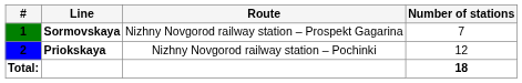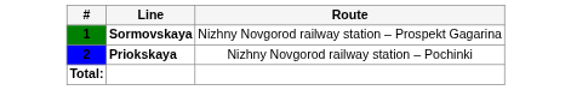 <table border="1" cellpadding="3" style="margin: 0px auto 10px; border-collapse: collapse; text-align: center;">
 <tr>
 <th style="background: whitesmoke;">#</th>
 <th style="background: whitesmoke;">Line</th>
 <th style="background: whitesmoke;">Route</th>
-<th style="background: whitesmoke;">Number of stations<br></th>
 </tr>
 <tr>
 <td style="background:green;"><span><strong>1</strong></span></td>
 <td style="text-align: left;"><strong>Sormovskaya</strong></td>
 <td>Nizhny Novgorod railway station – Prospekt Gagarina</td>
-<td>7</td>
 </tr>
 <tr>
 <td style="background:blue;"><span><strong>2</strong></span></td>
 <td style="text-align: left;"><strong>Priokskaya</strong></td>
 <td>Nizhny Novgorod railway station – Pochinki</td>
-<td>12</td>
 </tr>
 <tr>
 <td style="text-align: left;"><strong>Total:</strong></td>
 <td></td>
 <td></td>
-<td><strong>18</strong></td>
 </tr>
 </table>
